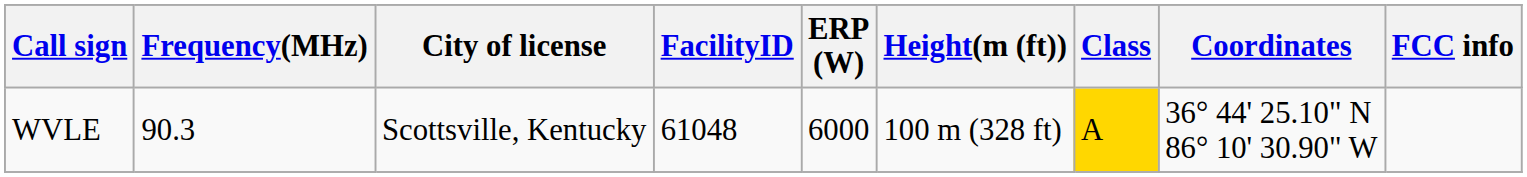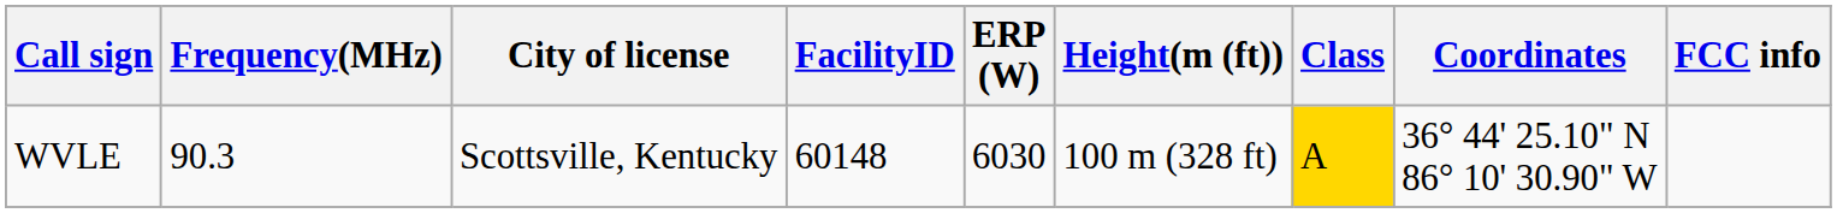 <table class="wikitable">
 <tr>
 <th><a href='#'>Call sign</a></th>
 <th><a href='#'>Frequency</a>(MHz)</th>
 <th>City of license</th>
 <th><a href='#'>FacilityID</a></th>
 <th>ERP<br>(W)</th>
 <th><a href='#'>Height</a>(m (ft))</th>
 <th><a href='#'>Class</a></th>
 <th><a href='#'>Coordinates</a></th>
 <th><a href='#'>FCC</a> info</th>
 </tr>
 <tr>
 <td>WVLE</td>
 <td>90.3</td>
 <td>Scottsville, Kentucky</td>
-<td>61048</td>
-<td>6000</td>
+<td>60148</td>
+<td>6030</td>
 <td>100 m (328 ft)</td>
 <td style="background: gold;">A</td>
 <td>36° 44' 25.10" N<br>86° 10' 30.90" W</td>
 <td></td>
 </tr>
 </table>
